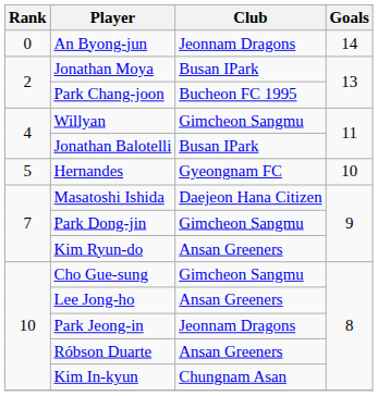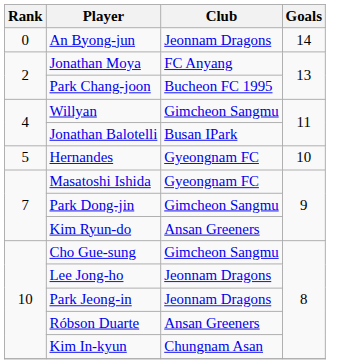 <table class=wikitable>
 <tr>
 <th>Rank</th>
 <th>Player</th>
 <th>Club</th>
 <th>Goals</th>
 </tr>
 <tr>
 <td align=center>0</td>
 <td> <a href='#'>An Byong-jun</a></td>
 <td><a href='#'>Jeonnam Dragons</a></td>
 <td align=center>14</td>
 </tr>
 <tr>
 <td align=center rowspan=2>2</td>
 <td> <a href='#'>Jonathan Moya</a></td>
-<td><a href='#'>Busan IPark</a></td>
+<td><a href='#'>FC Anyang</a></td>
 <td align=center rowspan=2>13</td>
 </tr>
 <tr>
 <td> <a href='#'>Park Chang-joon</a></td>
 <td><a href='#'>Bucheon FC 1995</a></td>
 </tr>
 <tr>
 <td align=center rowspan=2>4</td>
 <td> <a href='#'>Willyan</a></td>
 <td><a href='#'>Gimcheon Sangmu</a></td>
 <td align=center rowspan=2>11</td>
 </tr>
 <tr>
 <td> <a href='#'>Jonathan Balotelli</a></td>
 <td><a href='#'>Busan IPark</a></td>
 </tr>
 <tr>
 <td align=center>5</td>
 <td> <a href='#'>Hernandes</a></td>
 <td><a href='#'>Gyeongnam FC</a></td>
 <td align=center>10</td>
 </tr>
 <tr>
 <td align=center rowspan=3>7</td>
 <td> <a href='#'>Masatoshi Ishida</a></td>
-<td><a href='#'>Daejeon Hana Citizen</a></td>
+<td><a href='#'>Gyeongnam FC</a></td>
 <td align=center rowspan=3>9</td>
 </tr>
 <tr>
 <td> <a href='#'>Park Dong-jin</a></td>
 <td><a href='#'>Gimcheon Sangmu</a></td>
 </tr>
 <tr>
 <td> <a href='#'>Kim Ryun-do</a></td>
 <td><a href='#'>Ansan Greeners</a></td>
 </tr>
 <tr>
 <td align=center rowspan=5>10</td>
 <td> <a href='#'>Cho Gue-sung</a></td>
 <td><a href='#'>Gimcheon Sangmu</a></td>
 <td align=center rowspan=5>8</td>
 </tr>
 <tr>
 <td> <a href='#'>Lee Jong-ho</a></td>
-<td><a href='#'>Ansan Greeners</a></td>
+<td><a href='#'>Jeonnam Dragons</a></td>
 </tr>
 <tr>
 <td> <a href='#'>Park Jeong-in</a></td>
 <td><a href='#'>Jeonnam Dragons</a></td>
 </tr>
 <tr>
 <td> <a href='#'>Róbson Duarte</a></td>
 <td><a href='#'>Ansan Greeners</a></td>
 </tr>
 <tr>
 <td> <a href='#'>Kim In-kyun</a></td>
 <td><a href='#'>Chungnam Asan</a></td>
 </tr>
 <tr>
 </tr>
 </table>
